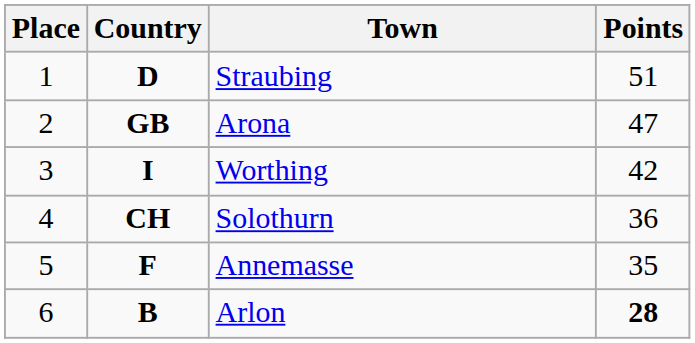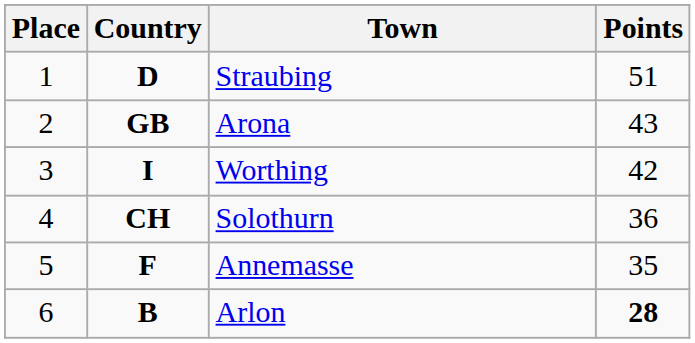 <table class="wikitable">
 <tr>
 <th width="25">Place</th>
 <th width="25">Country</th>
 <th width="200">Town</th>
 <th width="25">Points</th>
 </tr>
 <tr>
 <td align="center">1</td>
 <td align="center"><strong>D</strong></td>
 <td align="left"><a href='#'>Straubing</a></td>
 <td align="center">51</td>
 </tr>
 <tr>
 <td align="center">2</td>
 <td align="center"><strong>GB</strong></td>
 <td align="left"><a href='#'>Arona</a></td>
-<td align="center">47</td>
+<td align="center">43</td>
 </tr>
 <tr>
 <td align="center">3</td>
 <td align="center"><strong>I</strong></td>
 <td align="left"><a href='#'>Worthing</a></td>
 <td align="center">42</td>
 </tr>
 <tr>
 <td align="center">4</td>
 <td align="center"><strong>CH</strong></td>
 <td align="left"><a href='#'>Solothurn</a></td>
 <td align="center">36</td>
 </tr>
 <tr>
 <td align="center">5</td>
 <td align="center"><strong>F</strong></td>
 <td align="left"><a href='#'>Annemasse</a></td>
 <td align="center">35</td>
 </tr>
 <tr>
 <td align="center">6</td>
 <td align="center"><strong>B</strong></td>
 <td align="left"><a href='#'>Arlon</a></td>
 <td align="center"><strong>28</strong></td>
 </tr>
 </table>
